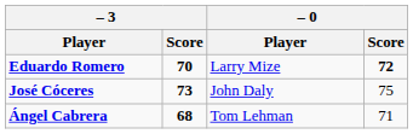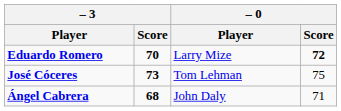 <table class=wikitable>
 <tr>
 <th colspan=2> – 3</th>
 <th colspan=2> – 0</th>
 </tr>
 <tr>
 <th width=155>Player</th>
 <th>Score</th>
 <th width=155>Player</th>
 <th>Score</th>
 </tr>
 <tr>
 <td><strong><a href='#'>Eduardo Romero</a></strong></td>
 <td align=center><strong>70</strong></td>
 <td><a href='#'>Larry Mize</a></td>
 <td align=center><strong>72</strong></td>
 </tr>
 <tr>
 <td><strong><a href='#'>José Cóceres</a></strong></td>
 <td align=center><strong>73</strong></td>
-<td><a href='#'>John Daly</a></td>
+<td><a href='#'>Tom Lehman</a></td>
 <td align=center>75</td>
 </tr>
 <tr>
 <td><strong><a href='#'>Ángel Cabrera</a></strong></td>
 <td align=center><strong>68</strong></td>
-<td><a href='#'>Tom Lehman</a></td>
+<td><a href='#'>John Daly</a></td>
 <td align=center>71</td>
 </tr>
 </table>
